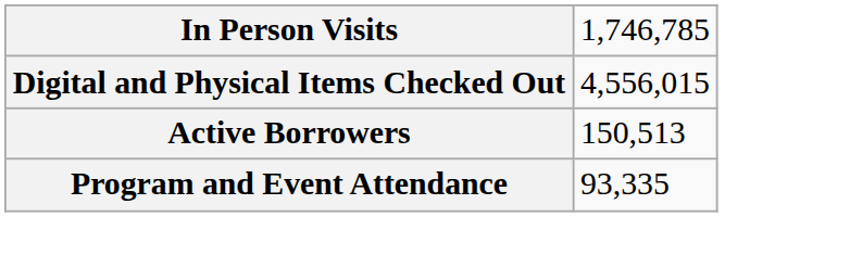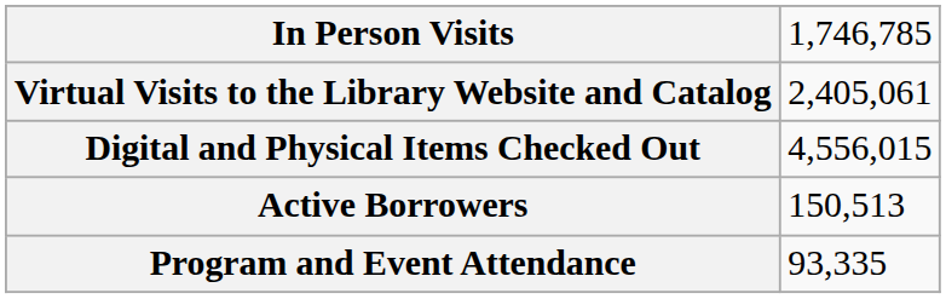 <table class="wikitable">
 <tr 2005>
 <th>In Person Visits</th>
 <td>1,746,785</td>
+</tr>
+<tr>
+<th>Virtual Visits to the Library Website and Catalog</th>
+<td>2,405,061</td>
 </tr>
 <tr>
 <th>Digital and Physical Items Checked Out</th>
 <td>4,556,015</td>
 </tr>
 <tr>
 <th>Active Borrowers</th>
 <td>150,513</td>
 </tr>
 <tr>
 <th>Program and Event Attendance</th>
 <td>93,335</td>
 </tr>
 </table>
